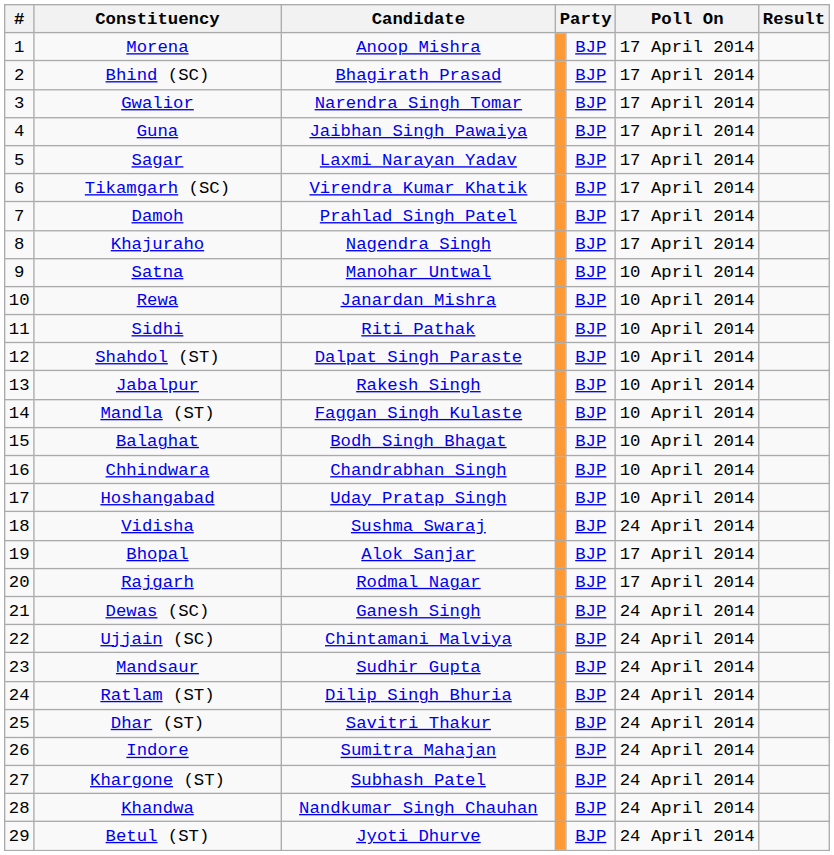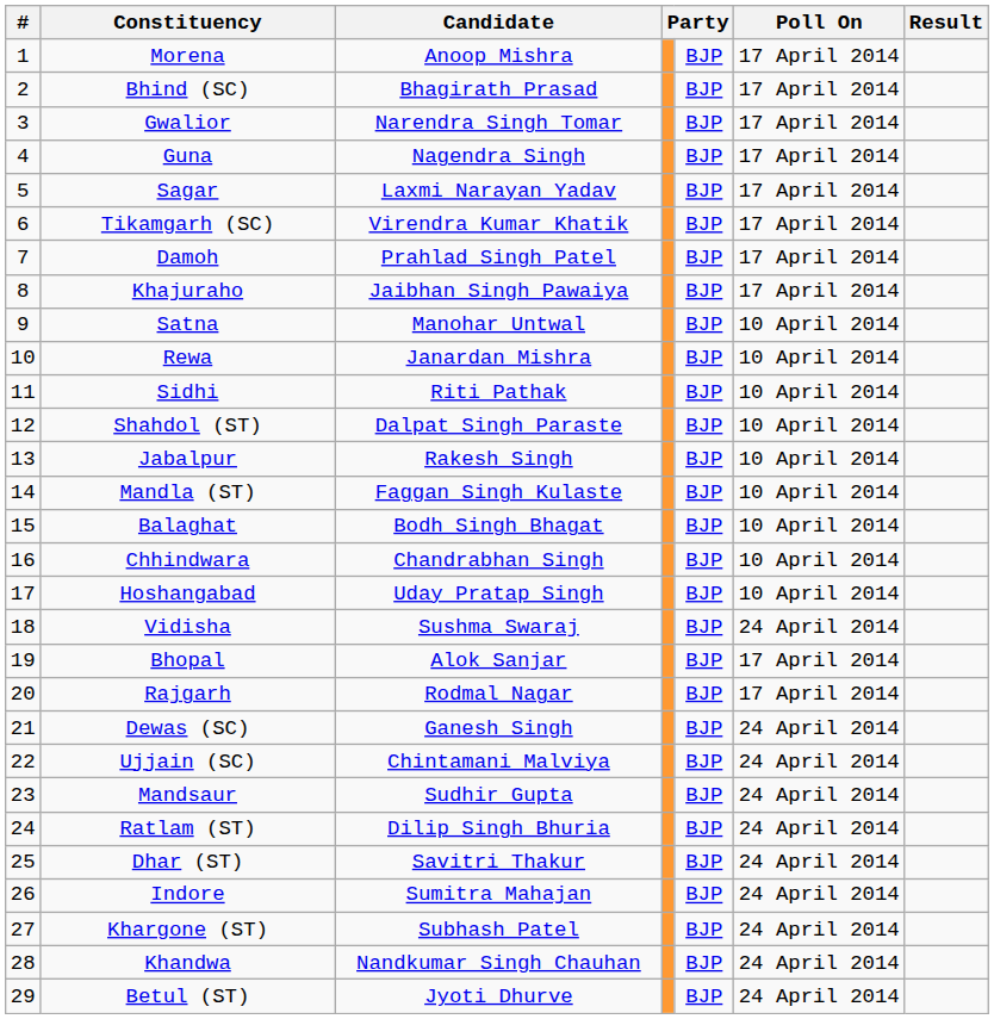 <table class="wikitable sortable" style="text-align:center;">
 <tr>
 <th>#</th>
 <th style="width:180px;">Constituency</th>
 <th style="width:200px;">Candidate</th>
 <th colspan="2">Party</th>
 <th>Poll On</th>
 <th>Result</th>
 </tr>
 <tr>
 <td style="text-align:center;">1</td>
 <td><a href='#'>Morena</a></td>
 <td><a href='#'>Anoop Mishra</a></td>
 <td bgcolor=#FF9933></td>
 <td><a href='#'>BJP</a></td>
 <td>17 April 2014</td>
 <td></td>
 </tr>
 <tr>
 <td style="text-align:center;">2</td>
 <td><a href='#'>Bhind</a> (SC)</td>
 <td><a href='#'>Bhagirath Prasad</a></td>
 <td bgcolor=#FF9933></td>
 <td><a href='#'>BJP</a></td>
 <td>17 April 2014</td>
 <td></td>
 </tr>
 <tr>
 <td style="text-align:center;">3</td>
 <td><a href='#'>Gwalior</a></td>
 <td><a href='#'>Narendra Singh Tomar</a></td>
 <td bgcolor=#FF9933></td>
 <td><a href='#'>BJP</a></td>
 <td>17 April 2014</td>
 <td></td>
 </tr>
 <tr>
 <td style="text-align:center;">4</td>
 <td><a href='#'>Guna</a></td>
-<td><a href='#'>Jaibhan Singh Pawaiya</a></td>
+<td><a href='#'> Nagendra Singh</a></td>
 <td bgcolor=#FF9933></td>
 <td><a href='#'>BJP</a></td>
 <td>17 April 2014</td>
 <td></td>
 </tr>
 <tr>
 <td style="text-align:center;">5</td>
 <td><a href='#'>Sagar</a></td>
 <td><a href='#'>Laxmi Narayan Yadav</a></td>
 <td bgcolor=#FF9933></td>
 <td><a href='#'>BJP</a></td>
 <td>17 April 2014</td>
 <td></td>
 </tr>
 <tr>
 <td style="text-align:center;">6</td>
 <td><a href='#'>Tikamgarh</a> (SC)</td>
 <td><a href='#'>Virendra Kumar Khatik</a></td>
 <td bgcolor=#FF9933></td>
 <td><a href='#'>BJP</a></td>
 <td>17 April 2014</td>
 <td></td>
 </tr>
 <tr>
 <td style="text-align:center;">7</td>
 <td><a href='#'>Damoh</a></td>
 <td><a href='#'>Prahlad Singh Patel</a></td>
 <td bgcolor=#FF9933></td>
 <td><a href='#'>BJP</a></td>
 <td>17 April 2014</td>
 <td></td>
 </tr>
 <tr>
 <td style="text-align:center;">8</td>
 <td><a href='#'>Khajuraho</a></td>
-<td><a href='#'> Nagendra Singh</a></td>
+<td><a href='#'>Jaibhan Singh Pawaiya</a></td>
 <td bgcolor=#FF9933></td>
 <td><a href='#'>BJP</a></td>
 <td>17 April 2014</td>
 <td></td>
 </tr>
 <tr>
 <td style="text-align:center;">9</td>
 <td><a href='#'>Satna</a></td>
 <td><a href='#'>Manohar Untwal</a></td>
 <td bgcolor=#FF9933></td>
 <td><a href='#'>BJP</a></td>
 <td>10 April 2014</td>
 <td></td>
 </tr>
 <tr>
 <td style="text-align:center;">10</td>
 <td><a href='#'>Rewa</a></td>
 <td><a href='#'>Janardan Mishra</a></td>
 <td bgcolor=#FF9933></td>
 <td><a href='#'>BJP</a></td>
 <td>10 April 2014</td>
 <td></td>
 </tr>
 <tr>
 <td style="text-align:center;">11</td>
 <td><a href='#'>Sidhi</a></td>
 <td><a href='#'>Riti Pathak</a></td>
 <td bgcolor=#FF9933></td>
 <td><a href='#'>BJP</a></td>
 <td>10 April 2014</td>
 <td></td>
 </tr>
 <tr>
 <td style="text-align:center;">12</td>
 <td><a href='#'>Shahdol</a> (ST)</td>
 <td><a href='#'>Dalpat Singh Paraste</a></td>
 <td bgcolor=#FF9933></td>
 <td><a href='#'>BJP</a></td>
 <td>10 April 2014</td>
 <td></td>
 </tr>
 <tr>
 <td style="text-align:center;">13</td>
 <td><a href='#'>Jabalpur</a></td>
 <td><a href='#'>Rakesh Singh</a></td>
 <td bgcolor=#FF9933></td>
 <td><a href='#'>BJP</a></td>
 <td>10 April 2014</td>
 <td></td>
 </tr>
 <tr>
 <td style="text-align:center;">14</td>
 <td><a href='#'>Mandla</a> (ST)</td>
 <td><a href='#'>Faggan Singh Kulaste</a></td>
 <td bgcolor=#FF9933></td>
 <td><a href='#'>BJP</a></td>
 <td>10 April 2014</td>
 <td></td>
 </tr>
 <tr>
 <td style="text-align:center;">15</td>
 <td><a href='#'>Balaghat</a></td>
 <td><a href='#'>Bodh Singh Bhagat</a></td>
 <td bgcolor=#FF9933></td>
 <td><a href='#'>BJP</a></td>
 <td>10 April 2014</td>
 <td></td>
 </tr>
 <tr>
 <td style="text-align:center;">16</td>
 <td><a href='#'>Chhindwara</a></td>
 <td><a href='#'>Chandrabhan Singh</a></td>
 <td bgcolor=#FF9933></td>
 <td><a href='#'>BJP</a></td>
 <td>10 April 2014</td>
 <td></td>
 </tr>
 <tr>
 <td style="text-align:center;">17</td>
 <td><a href='#'>Hoshangabad</a></td>
 <td><a href='#'>Uday Pratap Singh</a></td>
 <td bgcolor=#FF9933></td>
 <td><a href='#'>BJP</a></td>
 <td>10 April 2014</td>
 <td></td>
 </tr>
 <tr>
 <td style="text-align:center;">18</td>
 <td><a href='#'>Vidisha</a></td>
 <td><a href='#'>Sushma Swaraj</a></td>
 <td bgcolor=#FF9933></td>
 <td><a href='#'>BJP</a></td>
 <td>24 April 2014</td>
 <td></td>
 </tr>
 <tr>
 <td style="text-align:center;">19</td>
 <td><a href='#'>Bhopal</a></td>
 <td><a href='#'>Alok Sanjar</a></td>
 <td bgcolor=#FF9933></td>
 <td><a href='#'>BJP</a></td>
 <td>17 April 2014</td>
 <td></td>
 </tr>
 <tr>
 <td style="text-align:center;">20</td>
 <td><a href='#'>Rajgarh</a></td>
 <td><a href='#'>Rodmal Nagar</a></td>
 <td bgcolor=#FF9933></td>
 <td><a href='#'>BJP</a></td>
 <td>17 April 2014</td>
 <td></td>
 </tr>
 <tr>
 <td style="text-align:center;">21</td>
 <td><a href='#'>Dewas</a> (SC)</td>
 <td><a href='#'>Ganesh Singh</a></td>
 <td bgcolor=#FF9933></td>
 <td><a href='#'>BJP</a></td>
 <td>24 April 2014</td>
 <td></td>
 </tr>
 <tr>
 <td style="text-align:center;">22</td>
 <td><a href='#'>Ujjain</a> (SC)</td>
 <td><a href='#'>Chintamani Malviya</a></td>
 <td bgcolor=#FF9933></td>
 <td><a href='#'>BJP</a></td>
 <td>24 April 2014</td>
 <td></td>
 </tr>
 <tr>
 <td style="text-align:center;">23</td>
 <td><a href='#'>Mandsaur</a></td>
 <td><a href='#'>Sudhir Gupta</a></td>
 <td bgcolor=#FF9933></td>
 <td><a href='#'>BJP</a></td>
 <td>24 April 2014</td>
 <td></td>
 </tr>
 <tr>
 <td style="text-align:center;">24</td>
 <td><a href='#'>Ratlam</a> (ST)</td>
 <td><a href='#'>Dilip Singh Bhuria</a></td>
 <td bgcolor=#FF9933></td>
 <td><a href='#'>BJP</a></td>
 <td>24 April 2014</td>
 <td></td>
 </tr>
 <tr>
 <td style="text-align:center;">25</td>
 <td><a href='#'>Dhar</a> (ST)</td>
 <td><a href='#'>Savitri Thakur</a></td>
 <td bgcolor=#FF9933></td>
 <td><a href='#'>BJP</a></td>
 <td>24 April 2014</td>
 <td></td>
 </tr>
 <tr>
 <td style="text-align:center;">26</td>
 <td><a href='#'>Indore</a></td>
 <td><a href='#'>Sumitra Mahajan</a></td>
 <td bgcolor=#FF9933></td>
 <td><a href='#'>BJP</a></td>
 <td>24 April 2014</td>
 <td></td>
 </tr>
 <tr>
 <td style="text-align:center;">27</td>
 <td><a href='#'>Khargone</a> (ST)</td>
 <td><a href='#'>Subhash Patel</a></td>
 <td bgcolor=#FF9933></td>
 <td><a href='#'>BJP</a></td>
 <td>24 April 2014</td>
 <td></td>
 </tr>
 <tr>
 <td style="text-align:center;">28</td>
 <td><a href='#'>Khandwa</a></td>
 <td><a href='#'>Nandkumar Singh Chauhan</a></td>
 <td bgcolor=#FF9933></td>
 <td><a href='#'>BJP</a></td>
 <td>24 April 2014</td>
 <td></td>
 </tr>
 <tr>
 <td style="text-align:center;">29</td>
 <td><a href='#'>Betul</a> (ST)</td>
 <td><a href='#'>Jyoti Dhurve</a></td>
 <td bgcolor=#FF9933></td>
 <td><a href='#'>BJP</a></td>
 <td>24 April 2014</td>
 <td></td>
 </tr>
 </table>
